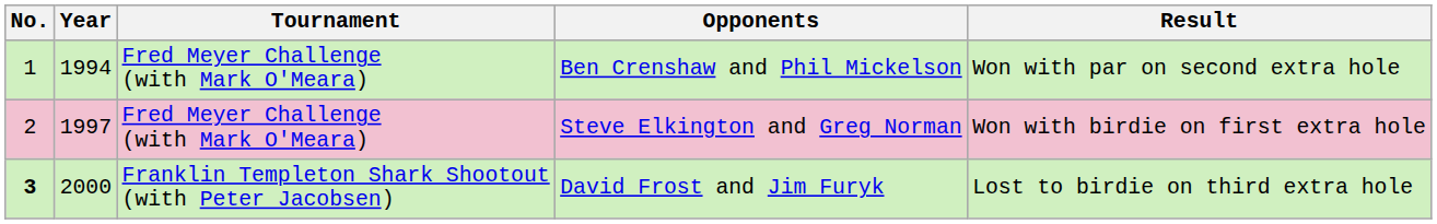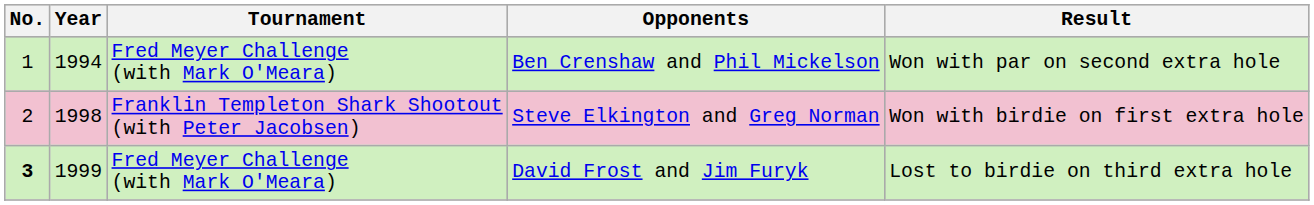 <table class="wikitable" style="font-size:95%;">
 <tr>
 <th>No.</th>
 <th>Year</th>
 <th>Tournament</th>
 <th>Opponents</th>
 <th>Result</th>
 </tr>
 <tr style="background:#D0F0C0;">
 <td align=center>1</td>
 <td>1994</td>
 <td><a href='#'>Fred Meyer Challenge</a><br>(with  <a href='#'>Mark O'Meara</a>)</td>
 <td> <a href='#'>Ben Crenshaw</a> and  <a href='#'>Phil Mickelson</a></td>
 <td>Won with par on second extra hole</td>
 </tr>
 <tr style="background:#F2C1D1;">
 <td align=center>2</td>
-<td>1997</td>
-<td><a href='#'>Fred Meyer Challenge</a><br>(with  <a href='#'>Mark O'Meara</a>)</td>
+<td>1998</td>
+<td><a href='#'>Franklin Templeton Shark Shootout</a><br>(with  <a href='#'>Peter Jacobsen</a>)</td>
 <td> <a href='#'>Steve Elkington</a> and  <a href='#'>Greg Norman</a></td>
 <td>Won with birdie on first extra hole</td>
 </tr>
 <tr style="background:#D0F0C0;">
 <td align=center><strong>3</strong></td>
-<td>2000</td>
-<td><a href='#'>Franklin Templeton Shark Shootout</a><br>(with  <a href='#'>Peter Jacobsen</a>)</td>
+<td>1999</td>
+<td><a href='#'>Fred Meyer Challenge</a><br>(with  <a href='#'>Mark O'Meara</a>)</td>
 <td> <a href='#'>David Frost</a> and  <a href='#'>Jim Furyk</a></td>
 <td>Lost to birdie on third extra hole</td>
 </tr>
 </table>
